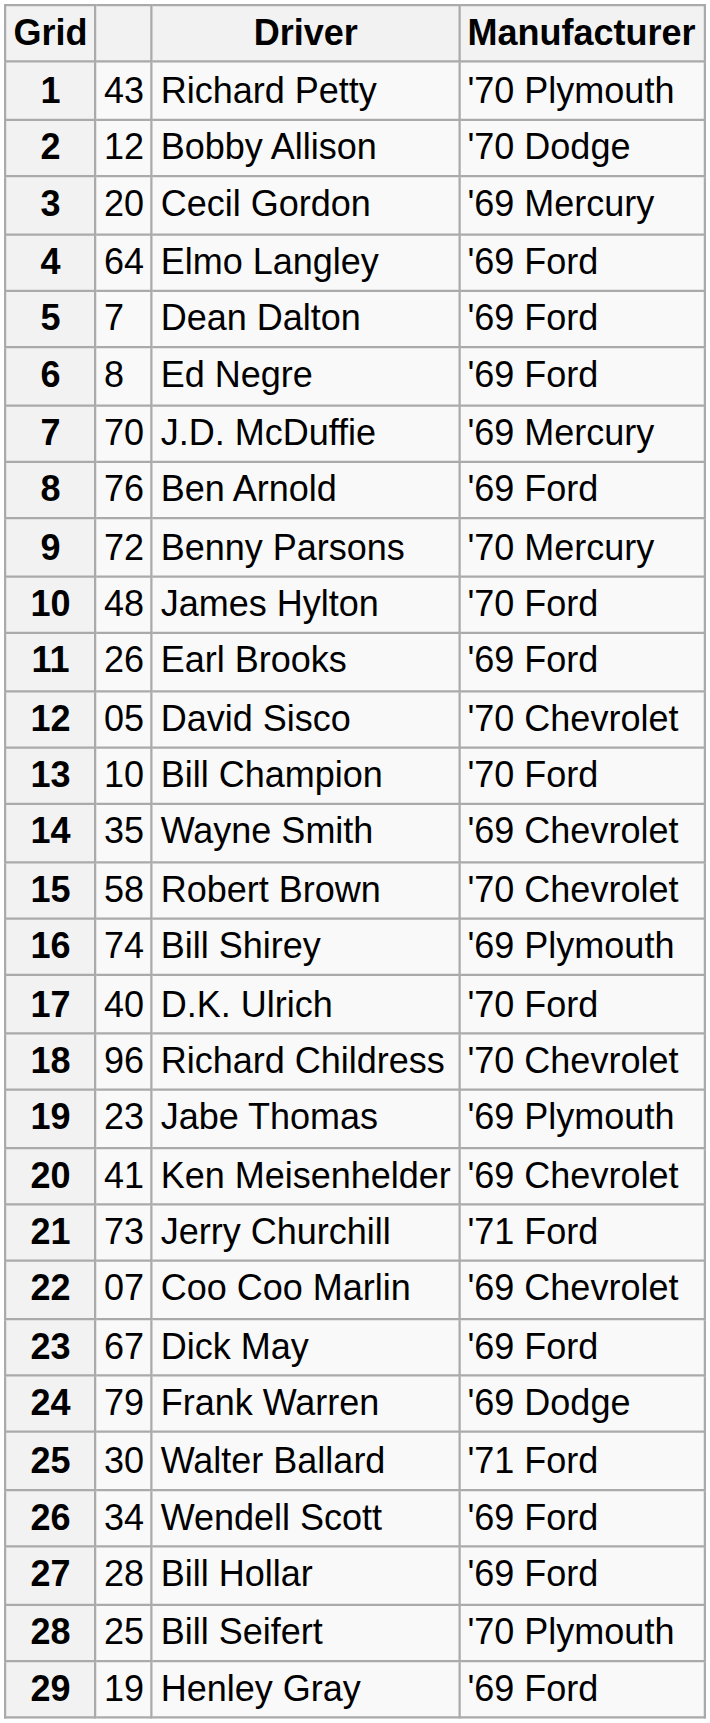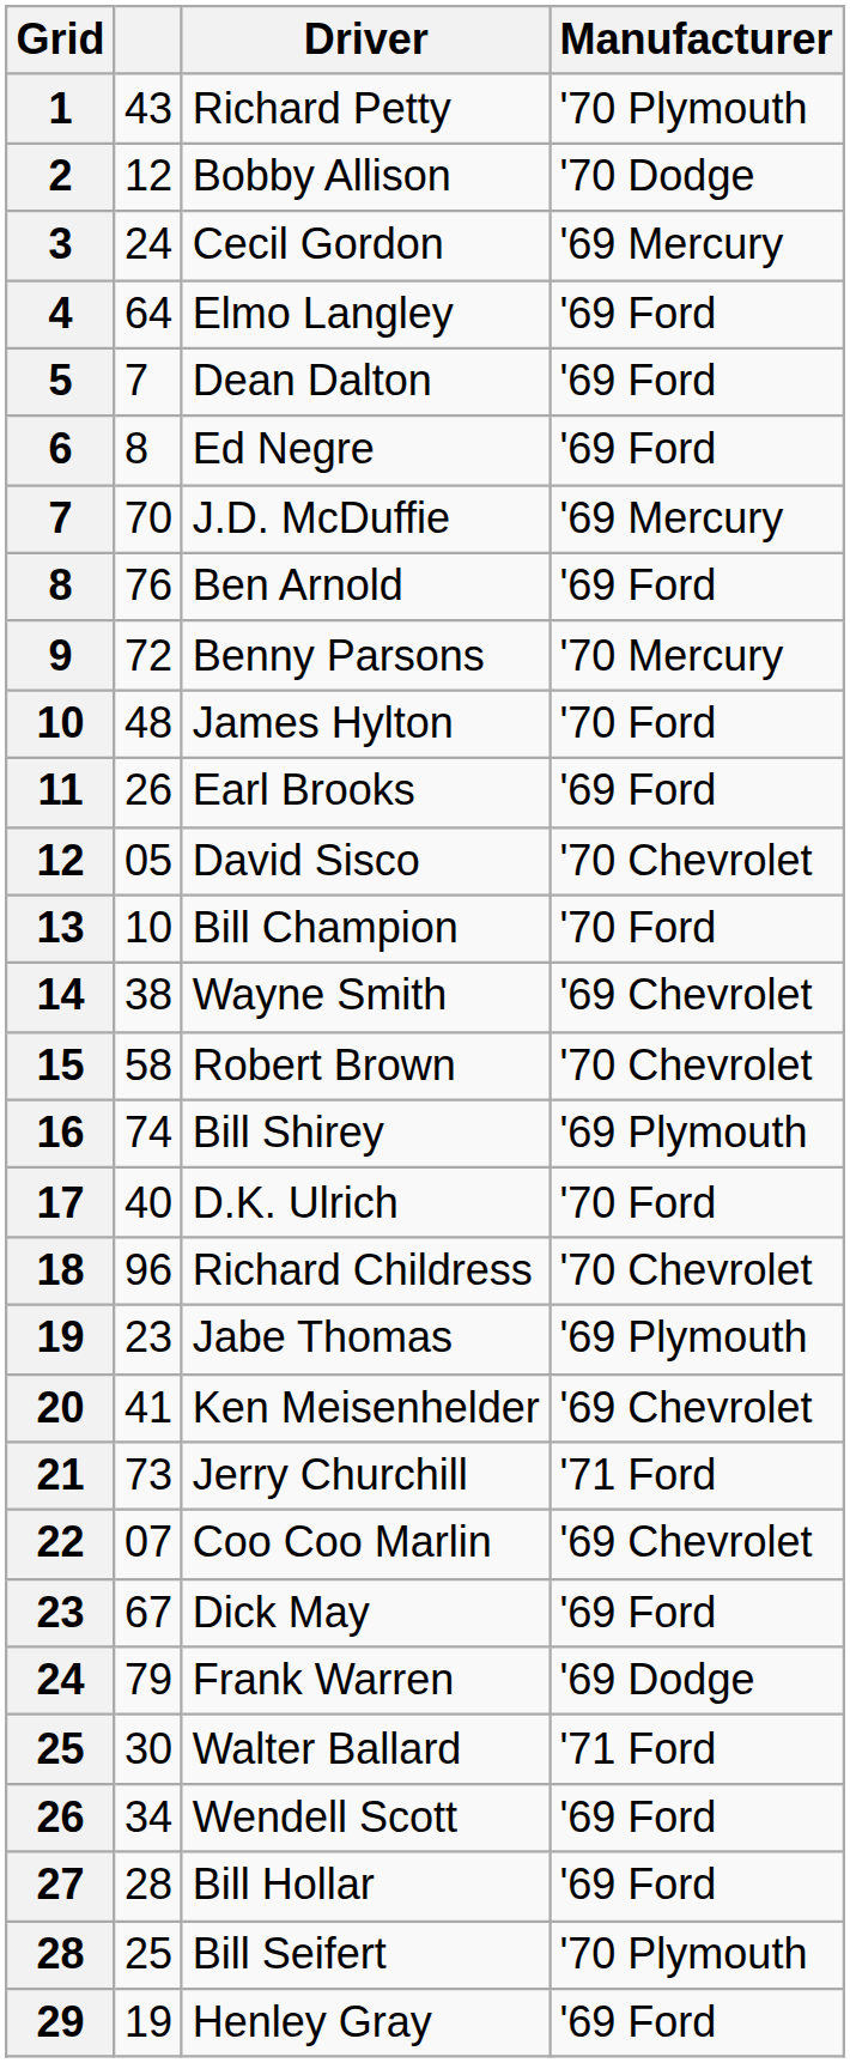 <table class="wikitable">
 <tr>
 <th>Grid</th>
 <th></th>
 <th>Driver</th>
 <th>Manufacturer</th>
 </tr>
 <tr>
 <th>1</th>
 <td>43</td>
 <td>Richard Petty</td>
 <td>'70 Plymouth</td>
 </tr>
 <tr>
 <th>2</th>
 <td>12</td>
 <td>Bobby Allison</td>
 <td>'70 Dodge</td>
 </tr>
 <tr>
 <th>3</th>
-<td>20</td>
+<td>24</td>
 <td>Cecil Gordon</td>
 <td>'69 Mercury</td>
 </tr>
 <tr>
 <th>4</th>
 <td>64</td>
 <td>Elmo Langley</td>
 <td>'69 Ford</td>
 </tr>
 <tr>
 <th>5</th>
 <td>7</td>
 <td>Dean Dalton</td>
 <td>'69 Ford</td>
 </tr>
 <tr>
 <th>6</th>
 <td>8</td>
 <td>Ed Negre</td>
 <td>'69 Ford</td>
 </tr>
 <tr>
 <th>7</th>
 <td>70</td>
 <td>J.D. McDuffie</td>
 <td>'69 Mercury</td>
 </tr>
 <tr>
 <th>8</th>
 <td>76</td>
 <td>Ben Arnold</td>
 <td>'69 Ford</td>
 </tr>
 <tr>
 <th>9</th>
 <td>72</td>
 <td>Benny Parsons</td>
 <td>'70 Mercury</td>
 </tr>
 <tr>
 <th>10</th>
 <td>48</td>
 <td>James Hylton</td>
 <td>'70 Ford</td>
 </tr>
 <tr>
 <th>11</th>
 <td>26</td>
 <td>Earl Brooks</td>
 <td>'69 Ford</td>
 </tr>
 <tr>
 <th>12</th>
 <td>05</td>
 <td>David Sisco</td>
 <td>'70 Chevrolet</td>
 </tr>
 <tr>
 <th>13</th>
 <td>10</td>
 <td>Bill Champion</td>
 <td>'70 Ford</td>
 </tr>
 <tr>
 <th>14</th>
-<td>35</td>
+<td>38</td>
 <td>Wayne Smith</td>
 <td>'69 Chevrolet</td>
 </tr>
 <tr>
 <th>15</th>
 <td>58</td>
 <td>Robert Brown</td>
 <td>'70 Chevrolet</td>
 </tr>
 <tr>
 <th>16</th>
 <td>74</td>
 <td>Bill Shirey</td>
 <td>'69 Plymouth</td>
 </tr>
 <tr>
 <th>17</th>
 <td>40</td>
 <td>D.K. Ulrich</td>
 <td>'70 Ford</td>
 </tr>
 <tr>
 <th>18</th>
 <td>96</td>
 <td>Richard Childress</td>
 <td>'70 Chevrolet</td>
 </tr>
 <tr>
 <th>19</th>
 <td>23</td>
 <td>Jabe Thomas</td>
 <td>'69 Plymouth</td>
 </tr>
 <tr>
 <th>20</th>
 <td>41</td>
 <td>Ken Meisenhelder</td>
 <td>'69 Chevrolet</td>
 </tr>
 <tr>
 <th>21</th>
 <td>73</td>
 <td>Jerry Churchill</td>
 <td>'71 Ford</td>
 </tr>
 <tr>
 <th>22</th>
 <td>07</td>
 <td>Coo Coo Marlin</td>
 <td>'69 Chevrolet</td>
 </tr>
 <tr>
 <th>23</th>
 <td>67</td>
 <td>Dick May</td>
 <td>'69 Ford</td>
 </tr>
 <tr>
 <th>24</th>
 <td>79</td>
 <td>Frank Warren</td>
 <td>'69 Dodge</td>
 </tr>
 <tr>
 <th>25</th>
 <td>30</td>
 <td>Walter Ballard</td>
 <td>'71 Ford</td>
 </tr>
 <tr>
 <th>26</th>
 <td>34</td>
 <td>Wendell Scott</td>
 <td>'69 Ford</td>
 </tr>
 <tr>
 <th>27</th>
 <td>28</td>
 <td>Bill Hollar</td>
 <td>'69 Ford</td>
 </tr>
 <tr>
 <th>28</th>
 <td>25</td>
 <td>Bill Seifert</td>
 <td>'70 Plymouth</td>
 </tr>
 <tr>
 <th>29</th>
 <td>19</td>
 <td>Henley Gray</td>
 <td>'69 Ford</td>
 </tr>
 </table>
